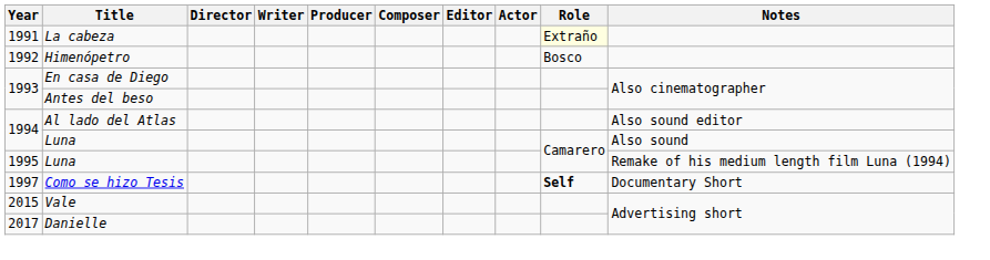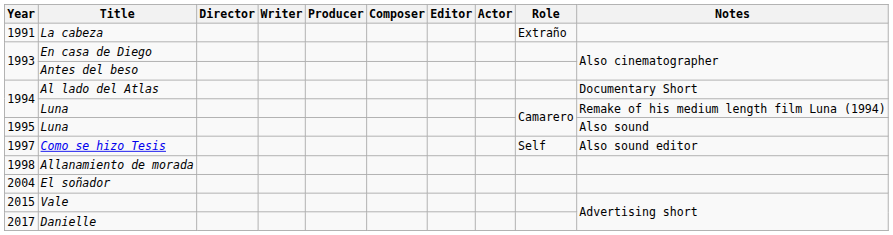 <table class= "wikitable">
 <tr>
 <th style="width:26px;">Year</th>
 <th>Title</th>
 <th>Director</th>
 <th>Writer</th>
 <th>Producer</th>
 <th>Composer</th>
 <th>Editor</th>
 <th>Actor</th>
 <th>Role</th>
 <th>Notes</th>
 </tr>
 <tr>
 <td>1991</td>
 <td><em>La cabeza</em></td>
 <td></td>
 <td></td>
 <td></td>
 <td></td>
 <td></td>
 <td></td>
-<td style="background: lightyellow;">Extraño</td>
-<td></td>
-</tr>
-<tr>
-<td>1992</td>
-<td><em>Himenópetro</em></td>
-<td></td>
-<td></td>
-<td></td>
-<td></td>
-<td></td>
-<td></td>
-<td>Bosco</td>
+<td>Extraño</td>
 <td></td>
 </tr>
 <tr>
 <td rowspan=2>1993</td>
 <td><em>En casa de Diego</em></td>
 <td></td>
 <td></td>
 <td></td>
 <td></td>
 <td></td>
 <td></td>
 <td></td>
 <td rowspan=2>Also cinematographer</td>
 </tr>
 <tr>
 <td><em>Antes del beso</em></td>
 <td></td>
 <td></td>
 <td></td>
 <td></td>
 <td></td>
 <td></td>
 <td></td>
 </tr>
 <tr>
 <td rowspan=2>1994</td>
 <td><em>Al lado del Atlas</em></td>
 <td></td>
 <td></td>
 <td></td>
 <td></td>
 <td></td>
 <td></td>
 <td></td>
-<td>Also sound editor</td>
+<td>Documentary Short</td>
 </tr>
 <tr>
 <td><em>Luna</em></td>
 <td></td>
 <td></td>
 <td></td>
 <td></td>
 <td></td>
 <td></td>
 <td rowspan=2>Camarero</td>
-<td>Also sound</td>
+<td>Remake of his medium length film Luna (1994)</td>
 </tr>
 <tr>
 <td>1995</td>
 <td><em>Luna</em></td>
 <td></td>
 <td></td>
 <td></td>
 <td></td>
 <td></td>
 <td></td>
-<td>Remake of his medium length film Luna (1994)</td>
+<td>Also sound</td>
 </tr>
 <tr>
 <td>1997</td>
 <td><em><a href='#'>Como se hizo Tesis</a></em></td>
 <td></td>
 <td></td>
 <td></td>
 <td></td>
 <td></td>
 <td></td>
-<td><strong>Self</strong></td>
-<td>Documentary Short</td>
+<td>Self</td>
+<td>Also sound editor</td>
+</tr>
+<tr>
+<td>1998</td>
+<td><em>Allanamiento de morada</em></td>
+<td></td>
+<td></td>
+<td></td>
+<td></td>
+<td></td>
+<td></td>
+<td></td>
+<td></td>
+</tr>
+<tr>
+<td>2004</td>
+<td><em>El soñador</em></td>
+<td></td>
+<td></td>
+<td></td>
+<td></td>
+<td></td>
+<td></td>
+<td></td>
+<td></td>
 </tr>
 <tr>
 <td>2015</td>
 <td><em>Vale</em></td>
 <td></td>
 <td></td>
 <td></td>
 <td></td>
 <td></td>
 <td></td>
 <td></td>
 <td rowspan="2">Advertising short</td>
 </tr>
 <tr>
 <td>2017</td>
 <td><em>Danielle</em></td>
 <td></td>
 <td></td>
 <td></td>
 <td></td>
 <td></td>
 <td></td>
 <td></td>
 </tr>
 </table>
